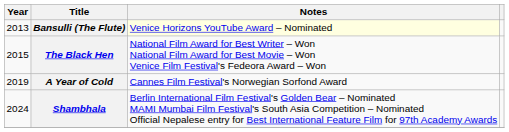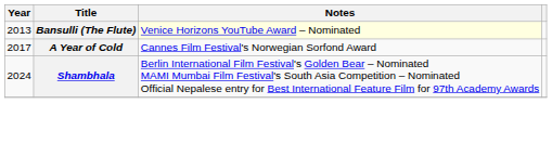 <table class="wikitable plainrowheaders">
 <tr>
 <th>Year</th>
 <th>Title</th>
 <th>Notes</th>
 <th class="unsortable"></th>
 </tr>
 <tr>
 <td>2013</td>
 <th scope="row"><em>Bansulli (The Flute)</em></th>
 <td style="background: lightyellow;"><a href='#'>Venice Horizons YouTube Award</a> – Nominated</td>
 <td style="text-align:center;"></td>
 </tr>
 <tr>
-<td>2015</td>
-<th scope="row"><em><a href='#'>The Black Hen</a></em></th>
-<td><a href='#'>National Film Award for Best Writer</a> – Won <br><a href='#'>National Film Award for Best Movie</a> – Won <br><a href='#'>Venice Film Festival</a>'s Fedeora Award – Won</td>
-<td style="text-align:center;"></td>
-</tr>
-<tr>
-<td>2019</td>
+<td>2017</td>
 <th scope="row"><em>A Year of Cold</em></th>
 <td><a href='#'>Cannes Film Festival</a>'s Norwegian Sorfond Award</td>
 <td style="text-align:center;"></td>
 </tr>
 <tr>
 <td>2024</td>
 <th scope="row"><em><a href='#'>Shambhala</a></em></th>
 <td><a href='#'>Berlin International Film Festival</a>'s <a href='#'>Golden Bear</a> – Nominated<br><a href='#'>MAMI Mumbai Film Festival</a>'s South Asia Competition – Nominated<br>Official Nepalese entry for <a href='#'>Best International Feature Film</a> for <a href='#'>97th Academy Awards</a></td>
 <td></td>
 </tr>
 <tr>
 </tr>
 </table>
